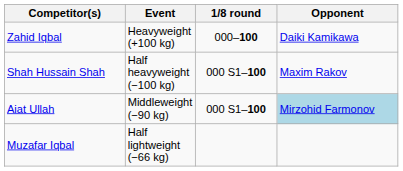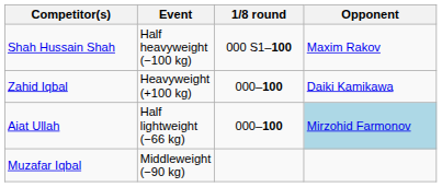 <table class=wikitable style="font-size:90%">
 <tr>
 <th width=150>Competitor(s)</th>
 <th width=75>Event</th>
 <th width=100>1/8 round</th>
 <th width=150>Opponent</th>
 </tr>
 <tr>
+<td><a href='#'>Shah Hussain Shah</a></td>
+<td>Half heavyweight (−100 kg)</td>
+<td style="text-align:center;">000 S1–<strong>100</strong></td>
+<td> <a href='#'>Maxim Rakov</a></td>
+</tr>
+<tr>
 <td><a href='#'>Zahid Iqbal</a></td>
 <td>Heavyweight (+100 kg)</td>
 <td style="text-align:center;">000–<strong>100</strong></td>
 <td> <a href='#'>Daiki Kamikawa</a></td>
 </tr>
 <tr>
-<td><a href='#'>Shah Hussain Shah</a></td>
-<td>Half heavyweight (−100 kg)</td>
-<td style="text-align:center;">000 S1–<strong>100</strong></td>
-<td> <a href='#'>Maxim Rakov</a></td>
-</tr>
-<tr>
 <td><a href='#'>Aiat Ullah</a></td>
-<td>Middleweight (−90 kg)</td>
-<td style="text-align:center;">000 S1–<strong>100</strong></td>
+<td>Half lightweight (−66 kg)</td>
+<td style="text-align:center;">000–<strong>100</strong></td>
 <td style="background: lightblue;"> <a href='#'>Mirzohid Farmonov</a></td>
 </tr>
 <tr>
 <td><a href='#'>Muzafar Iqbal</a></td>
-<td>Half lightweight (−66 kg)</td>
+<td>Middleweight (−90 kg)</td>
 <td style="text-align:center;"></td>
 <td style="text-align:center;"></td>
 </tr>
 </table>
